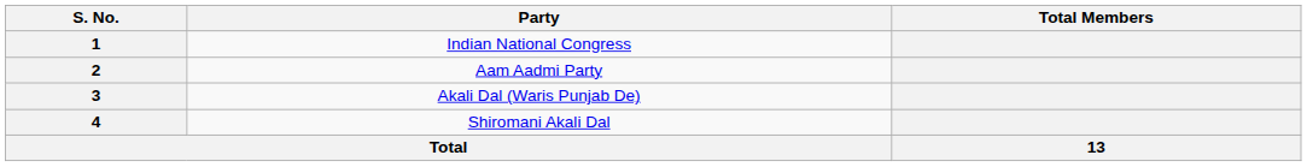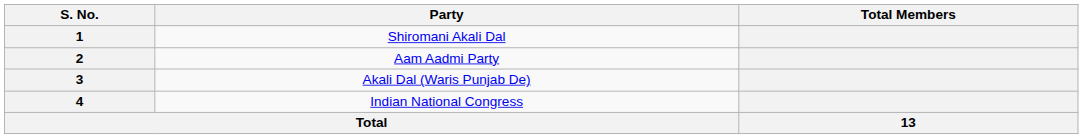 <table class="wikitable" style="width:100%; text-align:center">
 <tr>
 <th>S. No.</th>
 <th>Party</th>
 <th>Total Members</th>
 </tr>
 <tr>
 <th>1</th>
-<td><a href='#'>Indian National Congress</a></td>
+<td><a href='#'>Shiromani Akali Dal</a></td>
 <th></th>
 </tr>
 <tr>
 <th>2</th>
 <td><a href='#'>Aam Aadmi Party</a></td>
 <th></th>
 </tr>
 <tr>
 <th>3</th>
 <td><a href='#'>Akali Dal (Waris Punjab De)</a></td>
 <th></th>
 </tr>
 <tr>
 <th>4</th>
-<td><a href='#'>Shiromani Akali Dal</a></td>
+<td><a href='#'>Indian National Congress</a></td>
 <th></th>
 </tr>
 <tr>
 <th colspan=2>Total</th>
 <th>13</th>
 </tr>
 </table>
